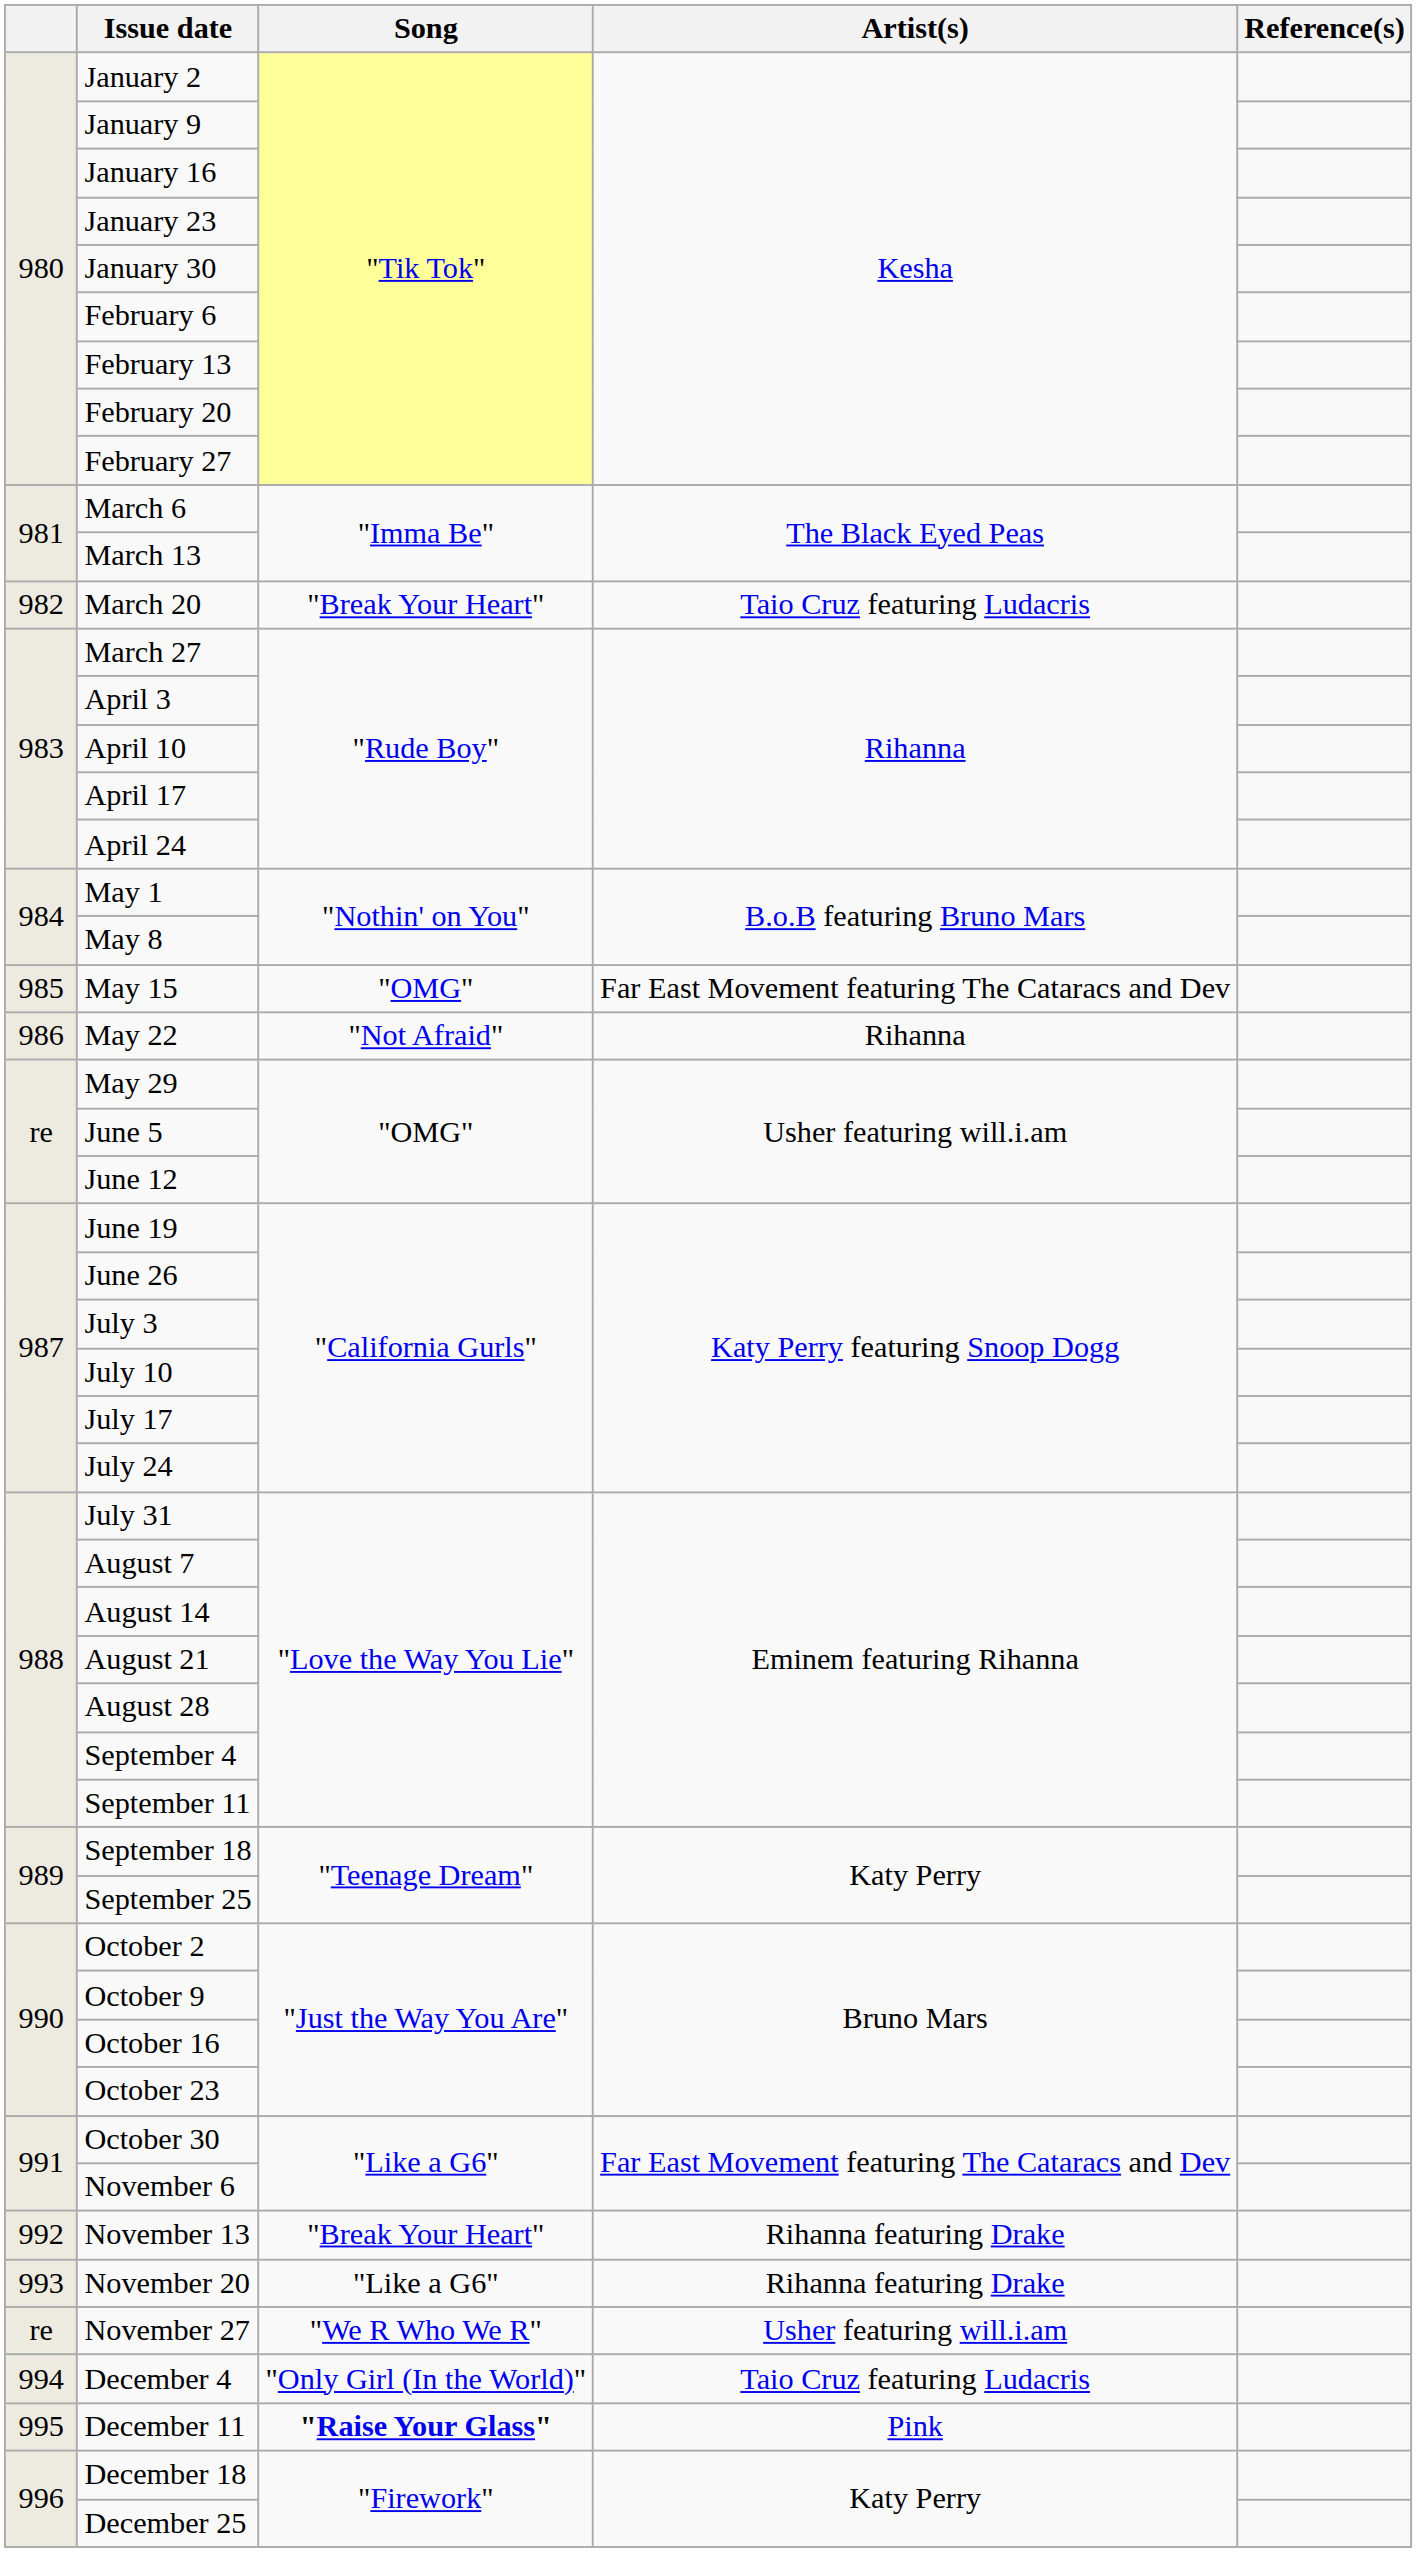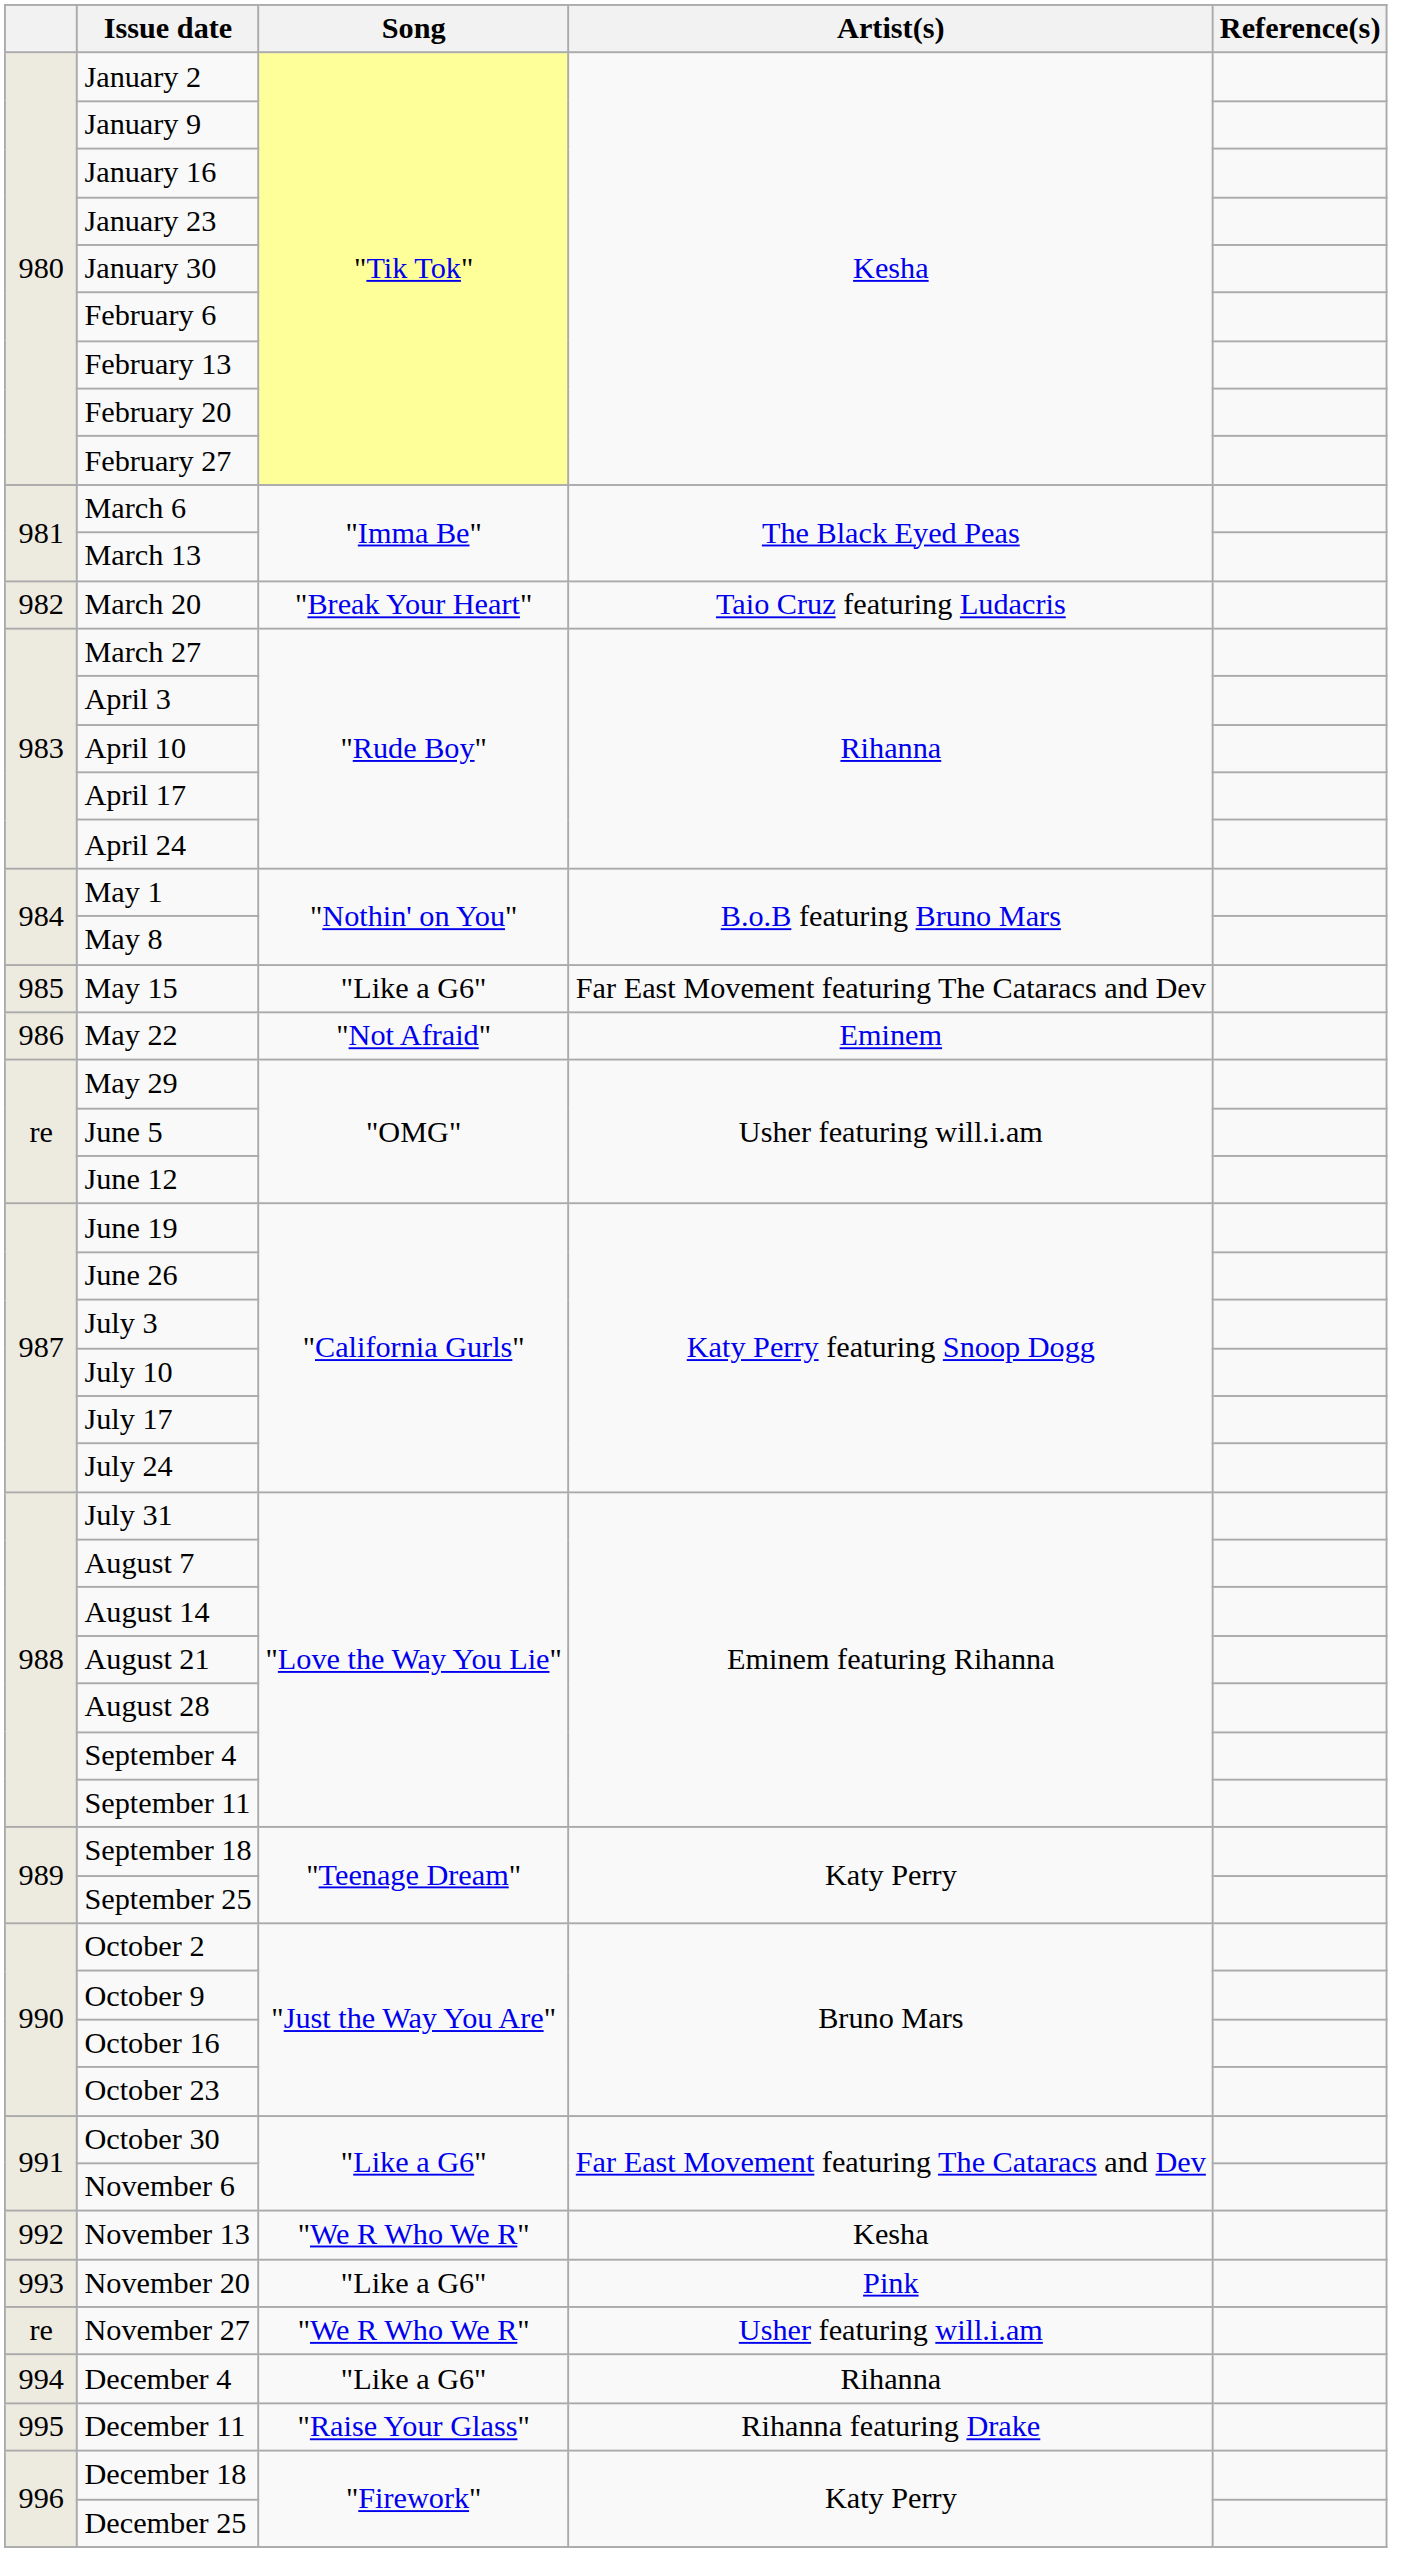 <table class="wikitable">
 <tr>
 <th width=31></th>
 <th style="text-align: center;">Issue date</th>
 <th style="text-align: center;">Song</th>
 <th style="text-align: center;">Artist(s)</th>
 <th style="text-align: center;">Reference(s)</th>
 </tr>
 <tr>
 <td bgcolor=#EDEAE0 align=center rowspan=9>980</td>
 <td>January 2</td>
 <td bgcolor=#FFFF99 style="text-align: center;" rowspan="9">"<a href='#'>Tik Tok</a>"</td>
 <td style="text-align: center;" rowspan="9"><a href='#'>Kesha</a></td>
 <td style="text-align: center;"></td>
 </tr>
 <tr>
 <td>January 9</td>
 <td style="text-align: center;"></td>
 </tr>
 <tr>
 <td>January 16</td>
 <td style="text-align: center;"></td>
 </tr>
 <tr>
 <td>January 23</td>
 <td style="text-align: center;"></td>
 </tr>
 <tr>
 <td>January 30</td>
 <td style="text-align: center;"></td>
 </tr>
 <tr>
 <td>February 6</td>
 <td style="text-align: center;"></td>
 </tr>
 <tr>
 <td>February 13</td>
 <td style="text-align: center;"></td>
 </tr>
 <tr>
 <td>February 20</td>
 <td style="text-align: center;"></td>
 </tr>
 <tr>
 <td>February 27</td>
 <td style="text-align: center;"></td>
 </tr>
 <tr>
 <td bgcolor=#EDEAE0 align=center rowspan=2>981</td>
 <td>March 6</td>
 <td style="text-align: center;" rowspan="2">"<a href='#'>Imma Be</a>"</td>
 <td style="text-align: center;" rowspan="2"><a href='#'>The Black Eyed Peas</a></td>
 <td style="text-align: center;"></td>
 </tr>
 <tr>
 <td>March 13</td>
 <td style="text-align: center;"></td>
 </tr>
 <tr>
 <td bgcolor=#EDEAE0 align=center>982</td>
 <td>March 20</td>
 <td style="text-align: center;">"<a href='#'>Break Your Heart</a>"</td>
 <td style="text-align: center;"><a href='#'>Taio Cruz</a> featuring <a href='#'>Ludacris</a></td>
 <td style="text-align: center;"></td>
 </tr>
 <tr>
 <td bgcolor=#EDEAE0 align=center rowspan=5>983</td>
 <td>March 27</td>
 <td style="text-align: center;" rowspan="5">"<a href='#'>Rude Boy</a>"</td>
 <td style="text-align: center;" rowspan="5"><a href='#'>Rihanna</a></td>
 <td style="text-align: center;"></td>
 </tr>
 <tr>
 <td>April 3</td>
 <td style="text-align: center;"></td>
 </tr>
 <tr>
 <td>April 10</td>
 <td style="text-align: center;"></td>
 </tr>
 <tr>
 <td>April 17</td>
 <td style="text-align: center;"></td>
 </tr>
 <tr>
 <td>April 24</td>
 <td style="text-align: center;"></td>
 </tr>
 <tr>
 <td bgcolor=#EDEAE0 align=center rowspan=2>984</td>
 <td>May 1</td>
 <td style="text-align: center;" rowspan="2">"<a href='#'>Nothin' on You</a>"</td>
 <td style="text-align: center;" rowspan="2"><a href='#'>B.o.B</a> featuring <a href='#'>Bruno Mars</a></td>
 <td style="text-align: center;"></td>
 </tr>
 <tr>
 <td>May 8</td>
 <td style="text-align: center;"></td>
 </tr>
 <tr>
 <td bgcolor=#EDEAE0 align=center>985</td>
 <td>May 15</td>
-<td style="text-align: center;">"<a href='#'>OMG</a>"</td>
+<td style="text-align: center;">"Like a G6"</td>
 <td style="text-align: center;">Far East Movement featuring The Cataracs and Dev</td>
 <td style="text-align: center;"></td>
 </tr>
 <tr>
 <td bgcolor=#EDEAE0 align=center>986</td>
 <td>May 22</td>
 <td style="text-align: center;">"<a href='#'>Not Afraid</a>"</td>
-<td style="text-align: center;">Rihanna</td>
+<td style="text-align: center;"><a href='#'>Eminem</a></td>
 <td style="text-align: center;"></td>
 </tr>
 <tr>
 <td bgcolor=#EDEAE0 align=center rowspan=3>re</td>
 <td>May 29</td>
 <td style="text-align: center;" rowspan="3">"OMG"</td>
 <td style="text-align: center;" rowspan="3">Usher featuring will.i.am</td>
 <td style="text-align: center;"></td>
 </tr>
 <tr>
 <td>June 5</td>
 <td style="text-align: center;"></td>
 </tr>
 <tr>
 <td>June 12</td>
 <td style="text-align: center;"></td>
 </tr>
 <tr>
 <td bgcolor=#EDEAE0 align=center rowspan=6>987</td>
 <td>June 19</td>
 <td style="text-align: center;" rowspan="6">"<a href='#'>California Gurls</a>"</td>
 <td style="text-align: center;" rowspan="6"><a href='#'>Katy Perry</a> featuring <a href='#'>Snoop Dogg</a></td>
 <td style="text-align: center;"></td>
 </tr>
 <tr>
 <td>June 26</td>
 <td style="text-align: center;"></td>
 </tr>
 <tr>
 <td>July 3</td>
 <td style="text-align: center;"></td>
 </tr>
 <tr>
 <td>July 10</td>
 <td style="text-align: center;"></td>
 </tr>
 <tr>
 <td>July 17</td>
 <td style="text-align: center;"></td>
 </tr>
 <tr>
 <td>July 24</td>
 <td style="text-align: center;"></td>
 </tr>
 <tr>
 <td bgcolor=#EDEAE0 align=center rowspan=7>988</td>
 <td>July 31</td>
 <td style="text-align: center;" rowspan="7">"<a href='#'>Love the Way You Lie</a>"</td>
 <td style="text-align: center;" rowspan="7">Eminem featuring Rihanna</td>
 <td style="text-align: center;"></td>
 </tr>
 <tr>
 <td>August 7</td>
 <td style="text-align: center;"></td>
 </tr>
 <tr>
 <td>August 14</td>
 <td style="text-align: center;"></td>
 </tr>
 <tr>
 <td>August 21</td>
 <td style="text-align: center;"></td>
 </tr>
 <tr>
 <td>August 28</td>
 <td style="text-align: center;"></td>
 </tr>
 <tr>
 <td>September 4</td>
 <td style="text-align: center;"></td>
 </tr>
 <tr>
 <td>September 11</td>
 <td style="text-align: center;"></td>
 </tr>
 <tr>
 <td bgcolor=#EDEAE0 align=center rowspan=2>989</td>
 <td>September 18</td>
 <td style="text-align: center;" rowspan="2">"<a href='#'>Teenage Dream</a>"</td>
 <td style="text-align: center;" rowspan="2">Katy Perry</td>
 <td style="text-align: center;"></td>
 </tr>
 <tr>
 <td>September 25</td>
 <td style="text-align: center;"></td>
 </tr>
 <tr>
 <td bgcolor=#EDEAE0 align=center rowspan=4>990</td>
 <td>October 2</td>
 <td style="text-align: center;" rowspan="4">"<a href='#'>Just the Way You Are</a>"</td>
 <td style="text-align: center;" rowspan="4">Bruno Mars</td>
 <td style="text-align: center;"></td>
 </tr>
 <tr>
 <td>October 9</td>
 <td align="center"></td>
 </tr>
 <tr>
 <td>October 16</td>
 <td align="center"></td>
 </tr>
 <tr>
 <td>October 23</td>
 <td align="center"></td>
 </tr>
 <tr>
 <td bgcolor=#EDEAE0 align=center rowspan=2>991</td>
 <td>October 30</td>
 <td style="text-align: center;" rowspan="2">"<a href='#'>Like a G6</a>"</td>
 <td style="text-align: center;" rowspan="2"><a href='#'>Far East Movement</a> featuring <a href='#'>The Cataracs</a> and <a href='#'>Dev</a></td>
 <td style="text-align: center;"></td>
 </tr>
 <tr>
 <td>November 6</td>
 <td align="center"></td>
 </tr>
 <tr>
 <td bgcolor=#EDEAE0 align=center>992</td>
 <td>November 13</td>
-<td style="text-align: center;">"<a href='#'>Break Your Heart</a>"</td>
-<td style="text-align: center;">Rihanna featuring <a href='#'>Drake</a></td>
+<td style="text-align: center;">"<a href='#'>We R Who We R</a>"</td>
+<td style="text-align: center;">Kesha</td>
 <td style="text-align: center;"></td>
 </tr>
 <tr>
 <td bgcolor=#EDEAE0 align=center>993</td>
 <td>November 20</td>
 <td style="text-align: center;">"Like a G6"</td>
-<td style="text-align: center;">Rihanna featuring <a href='#'>Drake</a></td>
+<td style="text-align: center;"><a href='#'>Pink</a></td>
 <td style="text-align: center;"></td>
 </tr>
 <tr>
 <td bgcolor=#EDEAE0 align=center>re</td>
 <td>November 27</td>
 <td style="text-align: center;">"<a href='#'>We R Who We R</a>"</td>
 <td style="text-align: center;"><a href='#'>Usher</a> featuring <a href='#'>will.i.am</a></td>
 <td style="text-align: center;"></td>
 </tr>
 <tr>
 <td bgcolor=#EDEAE0 align=center>994</td>
 <td>December 4</td>
-<td style="text-align: center;">"<a href='#'>Only Girl (In the World)</a>"</td>
-<td style="text-align: center;"><a href='#'>Taio Cruz</a> featuring <a href='#'>Ludacris</a></td>
+<td style="text-align: center;">"Like a G6"</td>
+<td style="text-align: center;">Rihanna</td>
 <td style="text-align: center;"></td>
 </tr>
 <tr>
 <td bgcolor=#EDEAE0 align=center>995</td>
 <td>December 11</td>
-<td style="text-align: center;"><strong>"<a href='#'>Raise Your Glass</a>"</strong></td>
-<td style="text-align: center;"><a href='#'>Pink</a></td>
+<td style="text-align: center;">"<a href='#'>Raise Your Glass</a>"</td>
+<td style="text-align: center;">Rihanna featuring <a href='#'>Drake</a></td>
 <td style="text-align: center;"></td>
 </tr>
 <tr>
 <td bgcolor=#EDEAE0 align=center rowspan=2>996</td>
 <td>December 18</td>
 <td style="text-align: center;" rowspan="2">"<a href='#'>Firework</a>"</td>
 <td style="text-align: center;" rowspan="2">Katy Perry</td>
 <td style="text-align: center;"></td>
 </tr>
 <tr>
 <td>December 25</td>
 <td style="text-align: center;"></td>
 </tr>
 </table>
